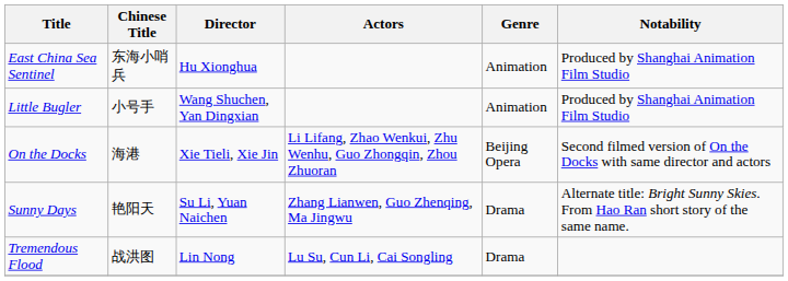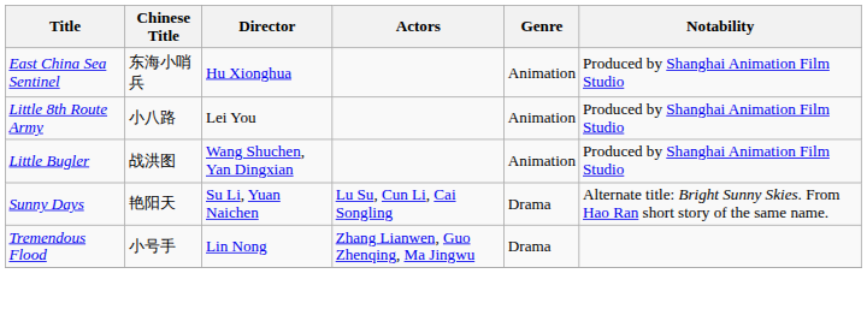 <table class="wikitable">
 <tr>
 <th>Title</th>
 <th>Chinese Title</th>
 <th>Director</th>
 <th>Actors</th>
 <th>Genre</th>
 <th>Notability</th>
 </tr>
 <tr>
 <td><em><a href='#'>East China Sea Sentinel</a></em></td>
 <td>东海小哨兵</td>
 <td><a href='#'>Hu Xionghua</a></td>
 <td></td>
 <td>Animation</td>
 <td>Produced by <a href='#'>Shanghai Animation Film Studio</a></td>
 </tr>
 <tr>
+<td><em><a href='#'>Little 8th Route Army</a></em></td>
+<td>小八路</td>
+<td>Lei You</td>
+<td></td>
+<td>Animation</td>
+<td>Produced by <a href='#'>Shanghai Animation Film Studio</a></td>
+</tr>
+<tr>
 <td><em><a href='#'>Little Bugler</a></em></td>
-<td>小号手</td>
+<td>战洪图</td>
 <td><a href='#'>Wang Shuchen</a>, <a href='#'>Yan Dingxian</a></td>
 <td></td>
 <td>Animation</td>
 <td>Produced by <a href='#'>Shanghai Animation Film Studio</a></td>
 </tr>
 <tr>
-<td><em><a href='#'>On the Docks</a></em></td>
-<td>海港</td>
-<td><a href='#'>Xie Tieli</a>, <a href='#'>Xie Jin</a></td>
-<td><a href='#'>Li Lifang</a>, <a href='#'>Zhao Wenkui</a>, <a href='#'>Zhu Wenhu</a>, <a href='#'>Guo Zhongqin</a>, <a href='#'>Zhou Zhuoran</a></td>
-<td>Beijing Opera</td>
-<td>Second filmed version of <a href='#'>On the Docks</a> with same director and actors</td>
-</tr>
-<tr>
 <td><em><a href='#'>Sunny Days</a></em></td>
 <td>艳阳天</td>
 <td><a href='#'>Su Li</a>, <a href='#'>Yuan Naichen</a></td>
-<td><a href='#'>Zhang Lianwen</a>, <a href='#'>Guo Zhenqing</a>, <a href='#'>Ma Jingwu</a></td>
+<td><a href='#'>Lu Su</a>, <a href='#'>Cun Li</a>, <a href='#'>Cai Songling</a></td>
 <td>Drama</td>
 <td>Alternate title: <em>Bright Sunny Skies</em>. From <a href='#'>Hao Ran</a> short story of the same name.</td>
 </tr>
 <tr>
 <td><em><a href='#'>Tremendous Flood</a></em></td>
-<td>战洪图</td>
+<td>小号手</td>
 <td><a href='#'>Lin Nong</a></td>
-<td><a href='#'>Lu Su</a>, <a href='#'>Cun Li</a>, <a href='#'>Cai Songling</a></td>
+<td><a href='#'>Zhang Lianwen</a>, <a href='#'>Guo Zhenqing</a>, <a href='#'>Ma Jingwu</a></td>
 <td>Drama</td>
 <td></td>
 </tr>
 <tr>
 </tr>
 </table>
